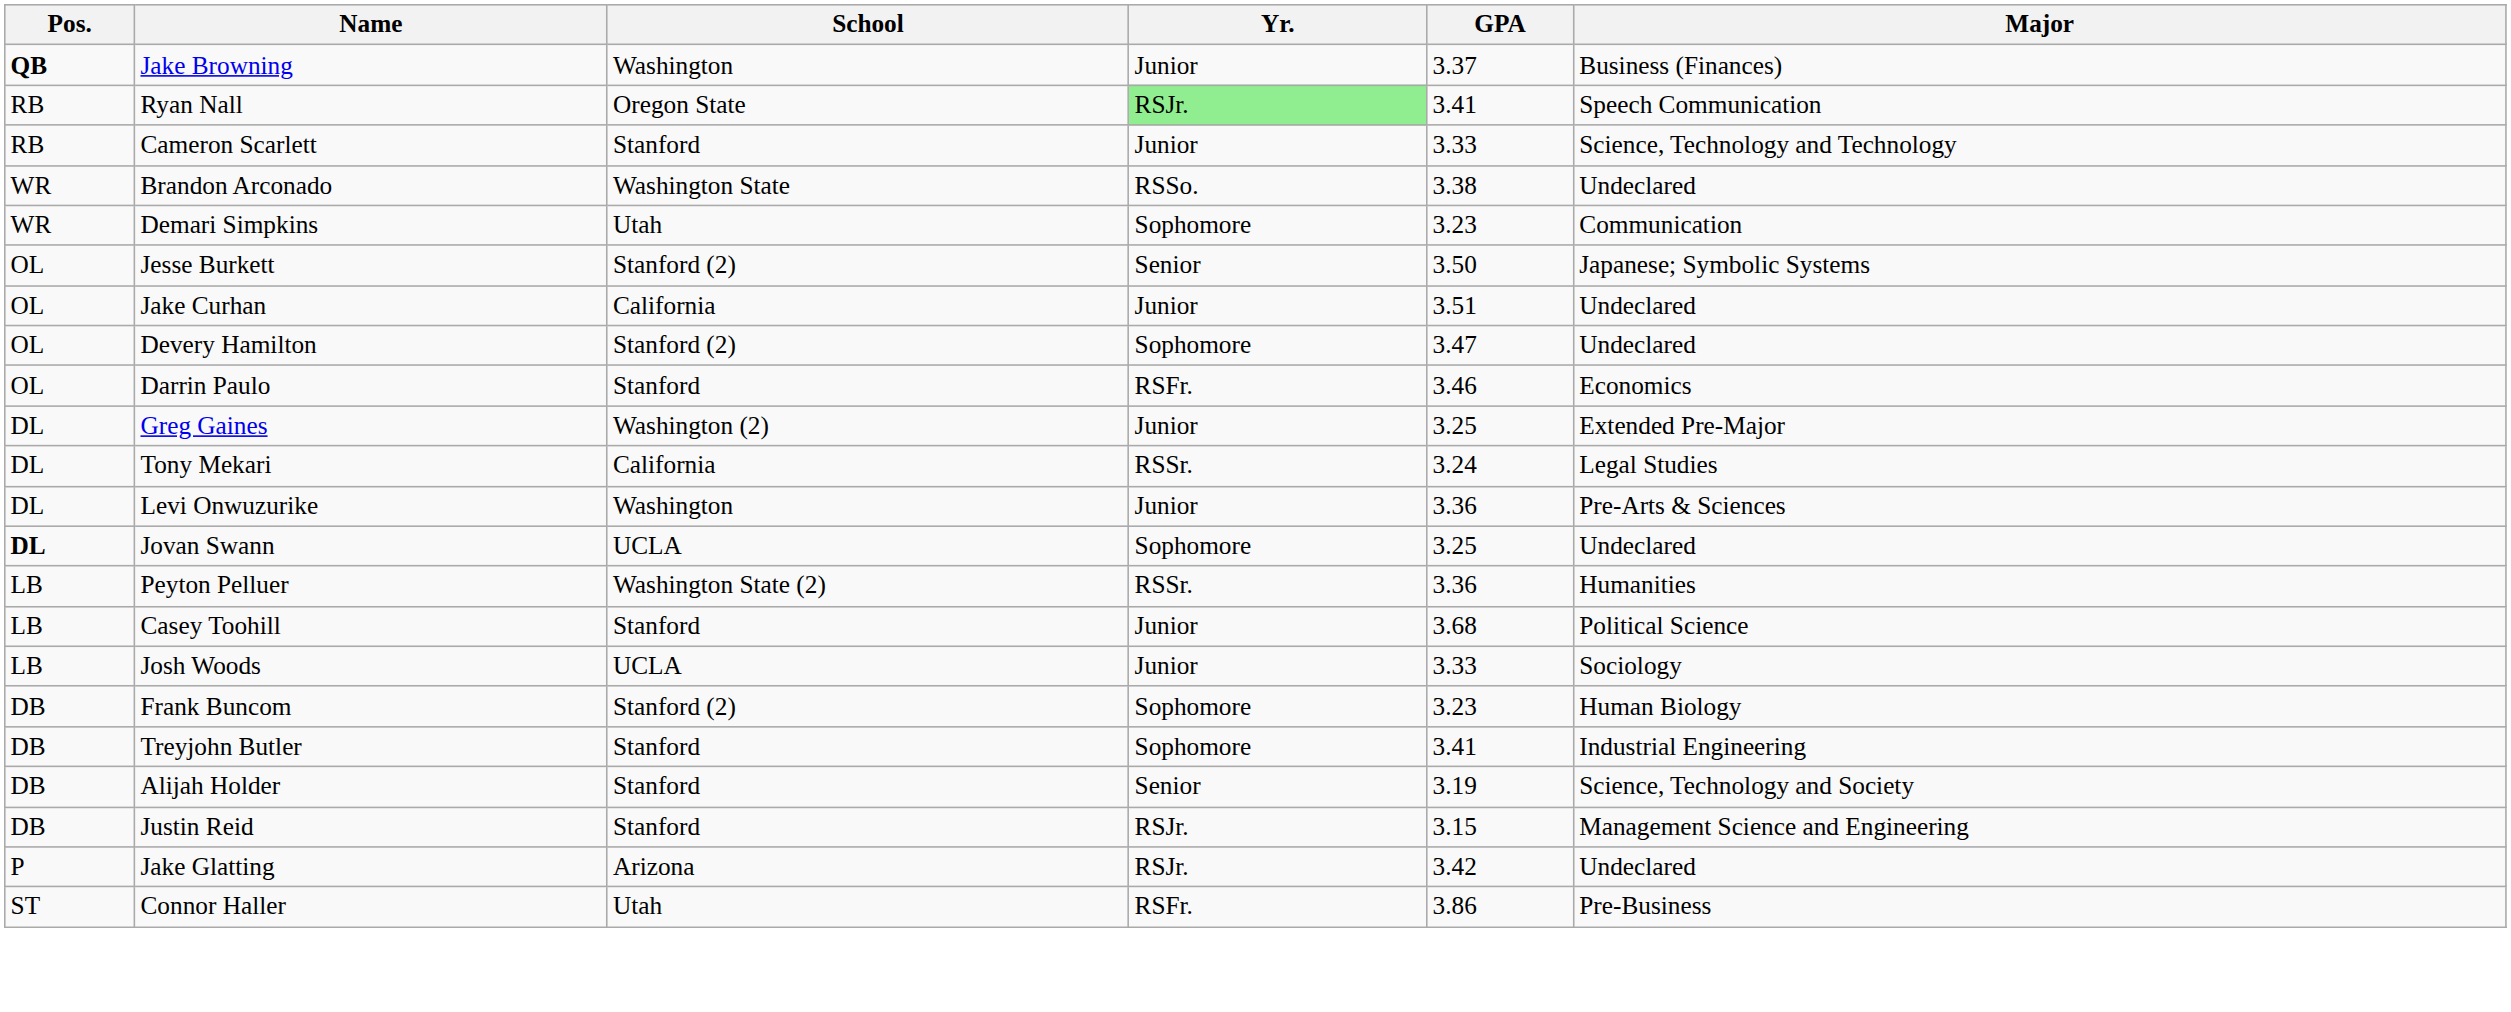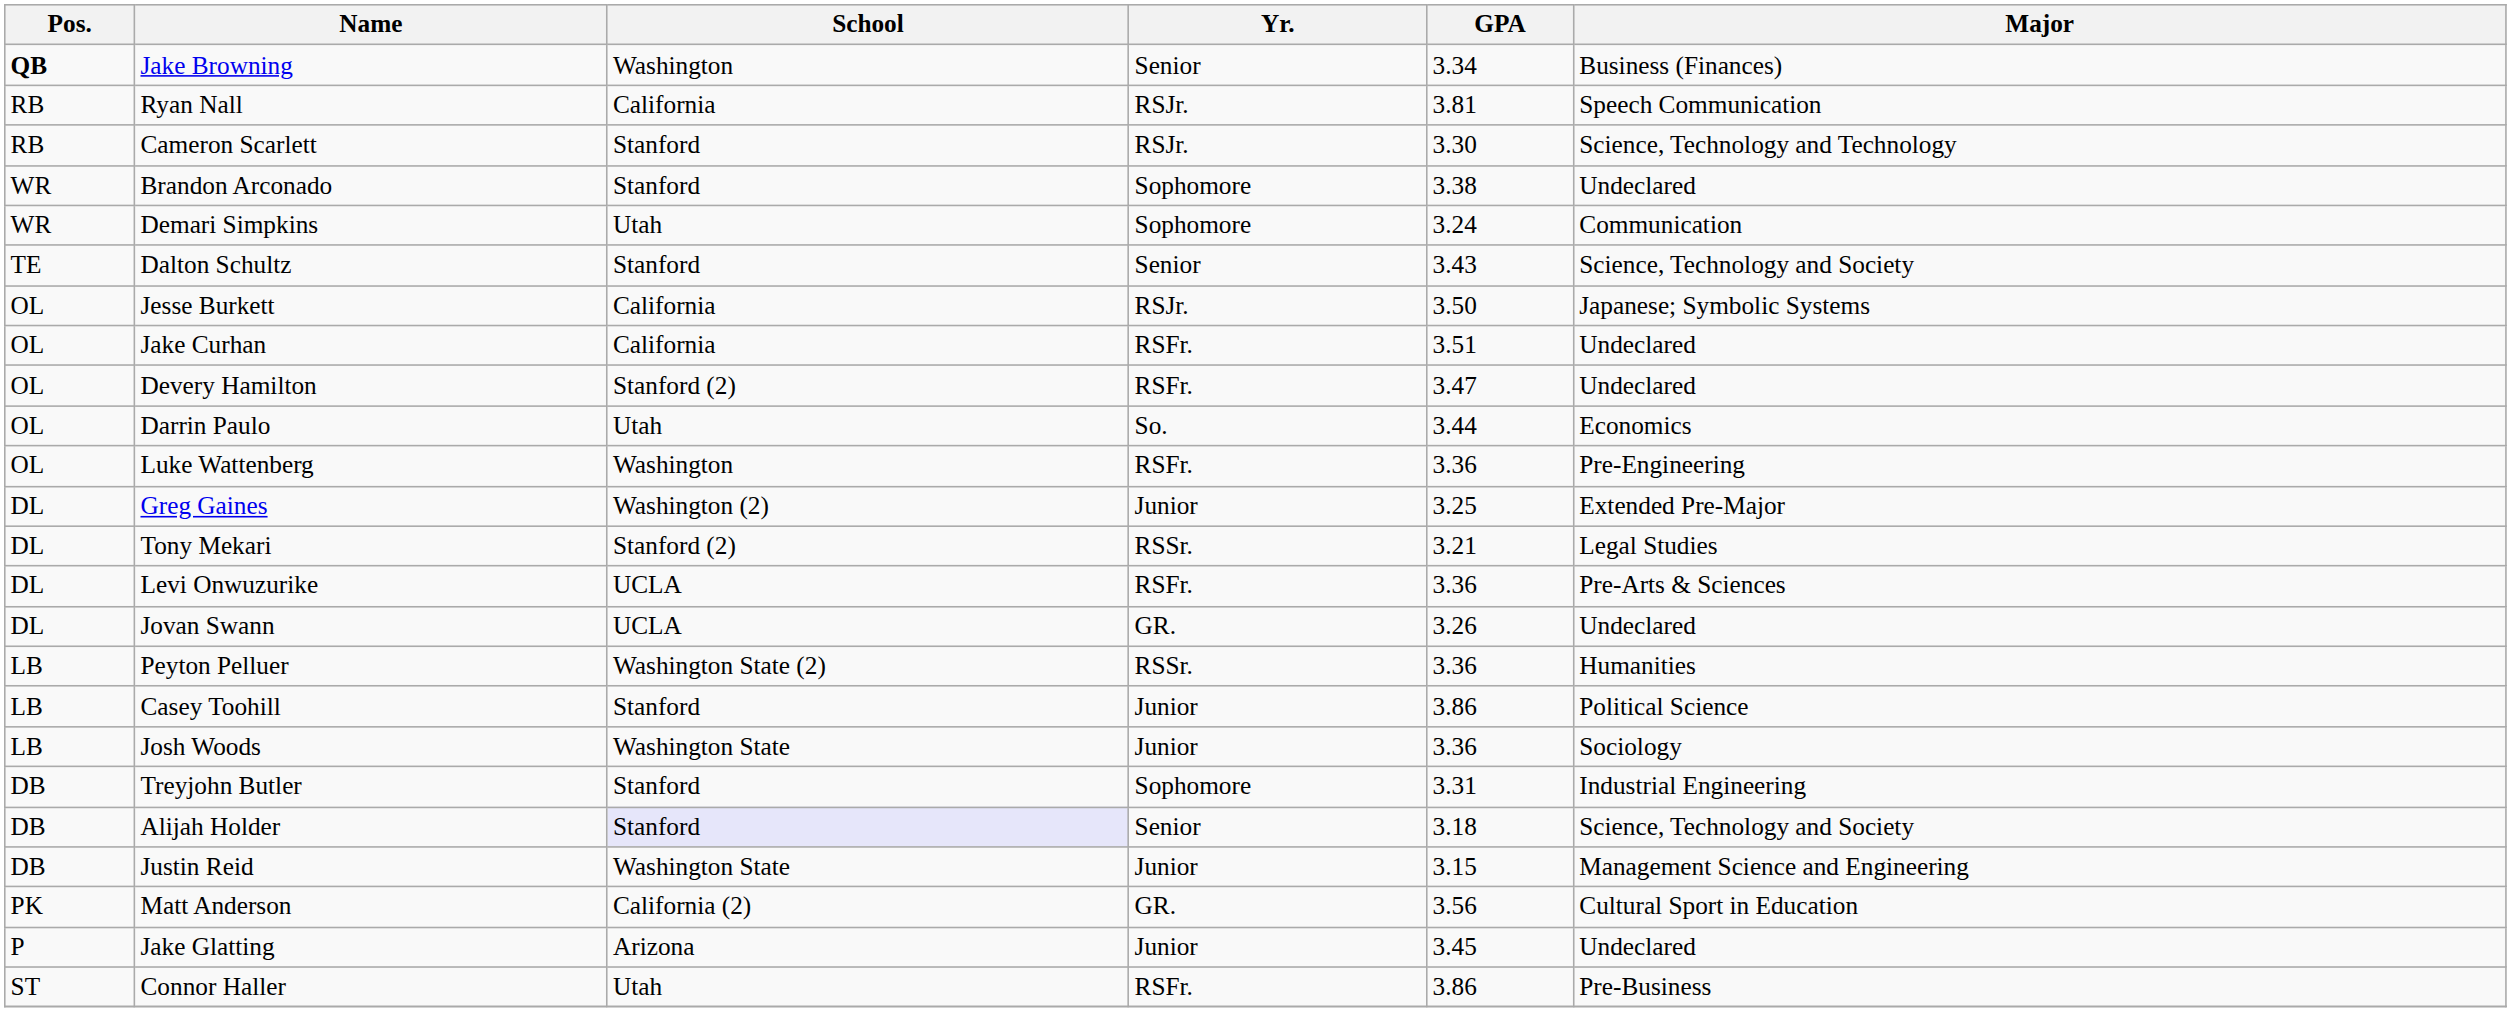 <table class="wikitable sortable sortable" style="width:100%;">
 <tr>
 <th>Pos.</th>
 <th>Name</th>
 <th>School</th>
 <th>Yr.</th>
 <th>GPA</th>
 <th>Major</th>
 </tr>
 <tr>
 <td><strong>QB</strong></td>
 <td><a href='#'>Jake Browning</a></td>
 <td>Washington</td>
-<td>Junior</td>
-<td>3.37</td>
+<td>Senior</td>
+<td>3.34</td>
 <td>Business (Finances)</td>
 </tr>
 <tr>
 <td>RB</td>
 <td>Ryan Nall</td>
-<td>Oregon State</td>
-<td style="background: lightgreen;">RSJr.</td>
-<td>3.41</td>
+<td>California</td>
+<td>RSJr.</td>
+<td>3.81</td>
 <td>Speech Communication</td>
 </tr>
 <tr>
 <td>RB</td>
 <td>Cameron Scarlett</td>
 <td>Stanford</td>
-<td>Junior</td>
-<td>3.33</td>
+<td>RSJr.</td>
+<td>3.30</td>
 <td>Science, Technology and Technology</td>
 </tr>
 <tr>
 <td>WR</td>
 <td>Brandon Arconado</td>
-<td>Washington State</td>
-<td>RSSo.</td>
+<td>Stanford</td>
+<td>Sophomore</td>
 <td>3.38</td>
 <td>Undeclared</td>
 </tr>
 <tr>
 <td>WR</td>
 <td>Demari Simpkins</td>
 <td>Utah</td>
 <td>Sophomore</td>
-<td>3.23</td>
+<td>3.24</td>
 <td>Communication</td>
+</tr>
+<tr>
+<td>TE</td>
+<td>Dalton Schultz</td>
+<td>Stanford</td>
+<td>Senior</td>
+<td>3.43</td>
+<td>Science, Technology and Society</td>
 </tr>
 <tr>
 <td>OL</td>
 <td>Jesse Burkett</td>
-<td>Stanford (2)</td>
-<td>Senior</td>
+<td>California</td>
+<td>RSJr.</td>
 <td>3.50</td>
 <td>Japanese; Symbolic Systems</td>
 </tr>
 <tr>
 <td>OL</td>
 <td>Jake Curhan</td>
 <td>California</td>
-<td>Junior</td>
+<td>RSFr.</td>
 <td>3.51</td>
 <td>Undeclared</td>
 </tr>
 <tr>
 <td>OL</td>
 <td>Devery Hamilton</td>
 <td>Stanford (2)</td>
-<td>Sophomore</td>
+<td>RSFr.</td>
 <td>3.47</td>
 <td>Undeclared</td>
 </tr>
 <tr>
 <td>OL</td>
 <td>Darrin Paulo</td>
-<td>Stanford</td>
+<td>Utah</td>
+<td>So.</td>
+<td>3.44</td>
+<td>Economics</td>
+</tr>
+<tr>
+<td>OL</td>
+<td>Luke Wattenberg</td>
+<td>Washington</td>
 <td>RSFr.</td>
-<td>3.46</td>
-<td>Economics</td>
+<td>3.36</td>
+<td>Pre-Engineering</td>
 </tr>
 <tr>
 <td>DL</td>
 <td><a href='#'>Greg Gaines</a></td>
 <td>Washington (2)</td>
 <td>Junior</td>
 <td>3.25</td>
 <td>Extended Pre-Major</td>
 </tr>
 <tr>
 <td>DL</td>
 <td>Tony Mekari</td>
-<td>California</td>
+<td>Stanford (2)</td>
 <td>RSSr.</td>
-<td>3.24</td>
+<td>3.21</td>
 <td>Legal Studies</td>
 </tr>
 <tr>
 <td>DL</td>
 <td>Levi Onwuzurike</td>
-<td>Washington</td>
-<td>Junior</td>
+<td>UCLA</td>
+<td>RSFr.</td>
 <td>3.36</td>
 <td>Pre-Arts & Sciences</td>
 </tr>
 <tr>
-<td><strong>DL</strong></td>
+<td>DL</td>
 <td>Jovan Swann</td>
 <td>UCLA</td>
-<td>Sophomore</td>
-<td>3.25</td>
+<td>GR.</td>
+<td>3.26</td>
 <td>Undeclared</td>
 </tr>
 <tr>
 <td>LB</td>
 <td>Peyton Pelluer</td>
 <td>Washington State (2)</td>
 <td>RSSr.</td>
 <td>3.36</td>
 <td>Humanities</td>
 </tr>
 <tr>
 <td>LB</td>
 <td>Casey Toohill</td>
 <td>Stanford</td>
 <td>Junior</td>
-<td>3.68</td>
+<td>3.86</td>
 <td>Political Science</td>
 </tr>
 <tr>
 <td>LB</td>
 <td>Josh Woods</td>
-<td>UCLA</td>
+<td>Washington State</td>
 <td>Junior</td>
-<td>3.33</td>
+<td>3.36</td>
 <td>Sociology</td>
-</tr>
-<tr>
-<td>DB</td>
-<td>Frank Buncom</td>
-<td>Stanford (2)</td>
-<td>Sophomore</td>
-<td>3.23</td>
-<td>Human Biology</td>
 </tr>
 <tr>
 <td>DB</td>
 <td>Treyjohn Butler</td>
 <td>Stanford</td>
 <td>Sophomore</td>
-<td>3.41</td>
+<td>3.31</td>
 <td>Industrial Engineering</td>
 </tr>
 <tr>
 <td>DB</td>
 <td>Alijah Holder</td>
-<td>Stanford</td>
+<td style="background: lavender;">Stanford</td>
 <td>Senior</td>
-<td>3.19</td>
+<td>3.18</td>
 <td>Science, Technology and Society</td>
 </tr>
 <tr>
 <td>DB</td>
 <td>Justin Reid</td>
-<td>Stanford</td>
-<td>RSJr.</td>
+<td>Washington State</td>
+<td>Junior</td>
 <td>3.15</td>
 <td>Management Science and Engineering</td>
+</tr>
+<tr>
+<td>PK</td>
+<td>Matt Anderson</td>
+<td>California (2)</td>
+<td>GR.</td>
+<td>3.56</td>
+<td>Cultural Sport in Education</td>
 </tr>
 <tr>
 <td>P</td>
 <td>Jake Glatting</td>
 <td>Arizona</td>
-<td>RSJr.</td>
-<td>3.42</td>
+<td>Junior</td>
+<td>3.45</td>
 <td>Undeclared</td>
 </tr>
 <tr>
 <td>ST</td>
 <td>Connor Haller</td>
 <td>Utah</td>
 <td>RSFr.</td>
 <td>3.86</td>
 <td>Pre-Business</td>
 </tr>
 <tr>
 </tr>
 </table>
